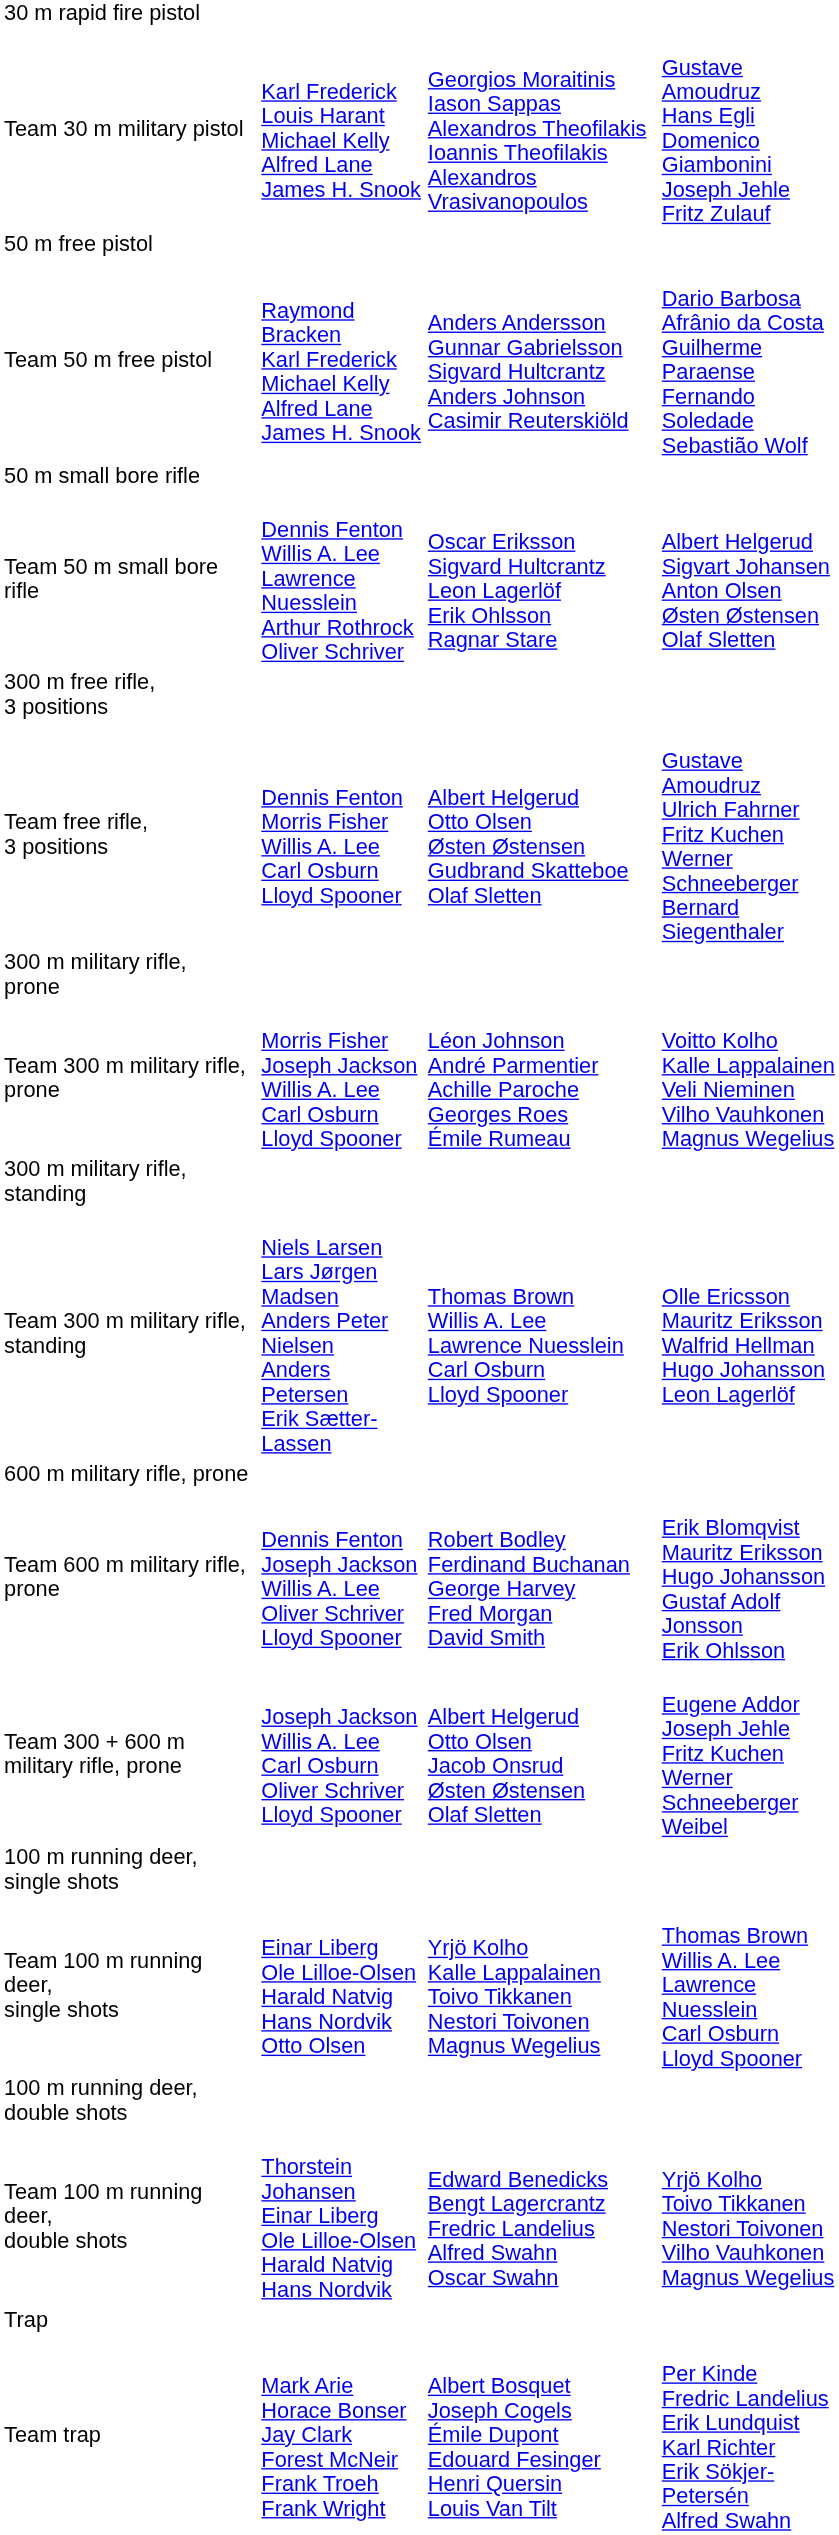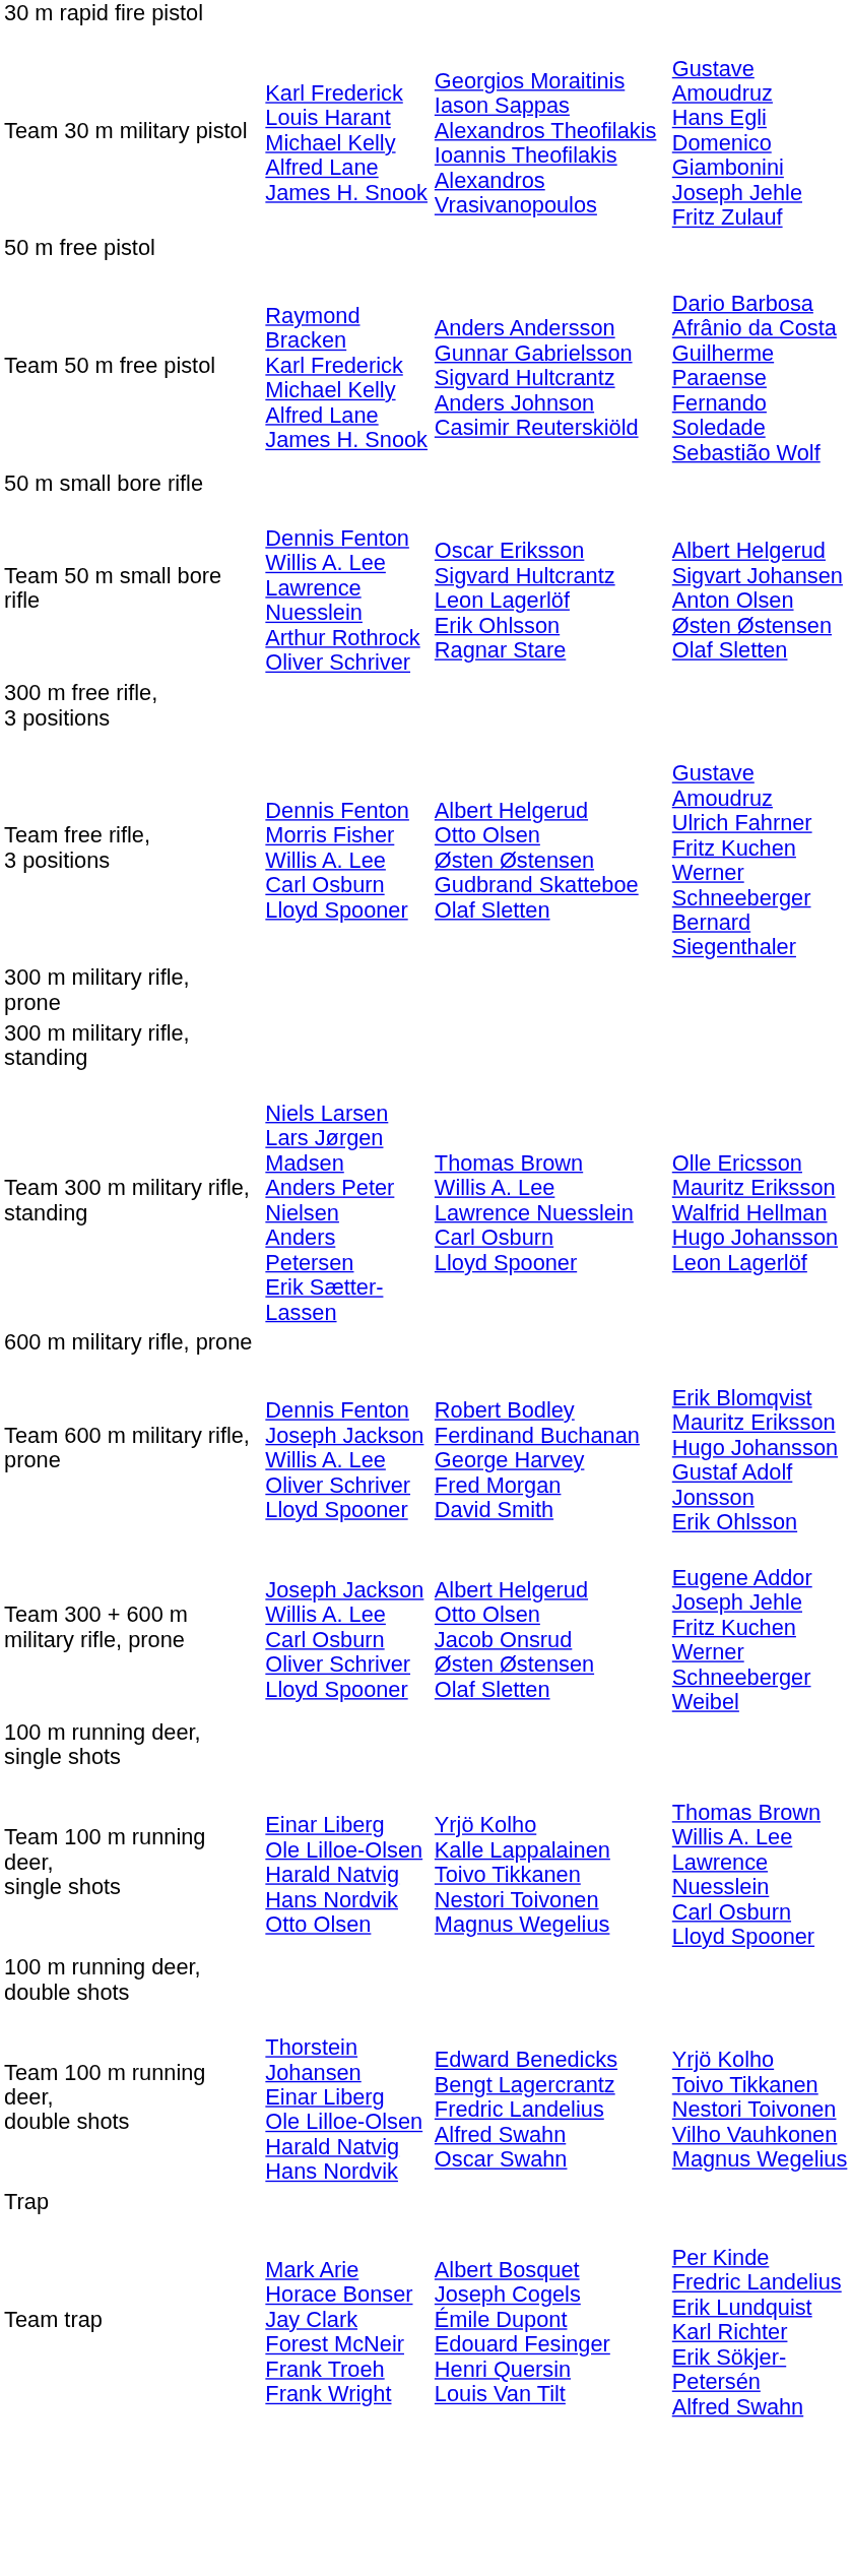 <table>
 <tr>
 <td>30 m rapid fire pistol<br></td>
 <td></td>
 <td></td>
 <td></td>
 </tr>
 <tr>
 <td>Team 30 m military pistol<br></td>
 <td><br><a href='#'>Karl Frederick</a><br><a href='#'>Louis Harant</a><br><a href='#'>Michael Kelly</a><br><a href='#'>Alfred Lane</a><br><a href='#'>James H. Snook</a></td>
 <td><br><a href='#'>Georgios Moraitinis</a><br><a href='#'>Iason Sappas</a><br><a href='#'>Alexandros Theofilakis</a><br><a href='#'>Ioannis Theofilakis</a><br><a href='#'>Alexandros Vrasivanopoulos</a></td>
 <td><br><a href='#'>Gustave Amoudruz</a><br><a href='#'>Hans Egli</a><br><a href='#'>Domenico Giambonini</a><br><a href='#'>Joseph Jehle</a><br><a href='#'>Fritz Zulauf</a></td>
 </tr>
 <tr>
 <td>50 m free pistol<br></td>
 <td></td>
 <td></td>
 <td></td>
 </tr>
 <tr>
 <td>Team 50 m free pistol<br></td>
 <td><br><a href='#'>Raymond Bracken</a><br><a href='#'>Karl Frederick</a><br><a href='#'>Michael Kelly</a><br><a href='#'>Alfred Lane</a><br><a href='#'>James H. Snook</a></td>
 <td><br><a href='#'>Anders Andersson</a><br><a href='#'>Gunnar Gabrielsson</a><br><a href='#'>Sigvard Hultcrantz</a><br><a href='#'>Anders Johnson</a><br><a href='#'>Casimir Reuterskiöld</a></td>
 <td><br><a href='#'>Dario Barbosa</a><br><a href='#'>Afrânio da Costa</a><br><a href='#'>Guilherme Paraense</a><br><a href='#'>Fernando Soledade</a><br><a href='#'>Sebastião Wolf</a></td>
 </tr>
 <tr>
 <td>50 m small bore rifle<br></td>
 <td></td>
 <td></td>
 <td></td>
 </tr>
 <tr>
 <td>Team 50 m small bore rifle<br></td>
 <td><br><a href='#'>Dennis Fenton</a><br><a href='#'>Willis A. Lee</a><br><a href='#'>Lawrence Nuesslein</a><br><a href='#'>Arthur Rothrock</a><br><a href='#'>Oliver Schriver</a></td>
 <td><br><a href='#'>Oscar Eriksson</a><br><a href='#'>Sigvard Hultcrantz</a><br><a href='#'>Leon Lagerlöf</a><br><a href='#'>Erik Ohlsson</a><br><a href='#'>Ragnar Stare</a></td>
 <td><br><a href='#'>Albert Helgerud</a><br><a href='#'>Sigvart Johansen</a><br><a href='#'>Anton Olsen</a><br><a href='#'>Østen Østensen</a><br><a href='#'>Olaf Sletten</a></td>
 </tr>
 <tr>
 <td>300 m free rifle,<br>3 positions<br></td>
 <td></td>
 <td></td>
 <td></td>
 </tr>
 <tr>
 <td>Team free rifle,<br>3 positions<br></td>
 <td><br><a href='#'>Dennis Fenton</a><br><a href='#'>Morris Fisher</a><br><a href='#'>Willis A. Lee</a><br><a href='#'>Carl Osburn</a><br><a href='#'>Lloyd Spooner</a></td>
 <td><br><a href='#'>Albert Helgerud</a><br><a href='#'>Otto Olsen</a><br><a href='#'>Østen Østensen</a><br><a href='#'>Gudbrand Skatteboe</a><br><a href='#'>Olaf Sletten</a></td>
 <td><br><a href='#'>Gustave Amoudruz</a><br><a href='#'>Ulrich Fahrner</a><br><a href='#'>Fritz Kuchen</a><br><a href='#'>Werner Schneeberger</a><br><a href='#'>Bernard Siegenthaler</a></td>
 </tr>
 <tr>
 <td>300 m military rifle,<br>prone<br></td>
 <td></td>
 <td></td>
 <td></td>
-</tr>
-<tr>
-<td>Team 300 m military rifle,<br>prone<br></td>
-<td><br><a href='#'>Morris Fisher</a><br><a href='#'>Joseph Jackson</a><br><a href='#'>Willis A. Lee</a><br><a href='#'>Carl Osburn</a><br><a href='#'>Lloyd Spooner</a></td>
-<td><br><a href='#'>Léon Johnson</a><br><a href='#'>André Parmentier</a><br><a href='#'>Achille Paroche</a><br><a href='#'>Georges Roes</a><br><a href='#'>Émile Rumeau</a></td>
-<td><br><a href='#'>Voitto Kolho</a><br><a href='#'>Kalle Lappalainen</a><br><a href='#'>Veli Nieminen</a><br><a href='#'>Vilho Vauhkonen</a><br><a href='#'>Magnus Wegelius</a></td>
 </tr>
 <tr>
 <td>300 m military rifle,<br>standing<br></td>
 <td></td>
 <td></td>
 <td></td>
 </tr>
 <tr>
 <td>Team 300 m military rifle,<br>standing<br></td>
 <td><br><a href='#'>Niels Larsen</a><br><a href='#'>Lars Jørgen Madsen</a><br><a href='#'>Anders Peter Nielsen</a><br><a href='#'>Anders Petersen</a><br><a href='#'>Erik Sætter-Lassen</a></td>
 <td><br><a href='#'>Thomas Brown</a><br><a href='#'>Willis A. Lee</a><br><a href='#'>Lawrence Nuesslein</a><br><a href='#'>Carl Osburn</a><br><a href='#'>Lloyd Spooner</a></td>
 <td><br><a href='#'>Olle Ericsson</a><br><a href='#'>Mauritz Eriksson</a><br><a href='#'>Walfrid Hellman</a><br><a href='#'>Hugo Johansson</a><br><a href='#'>Leon Lagerlöf</a></td>
 </tr>
 <tr>
 <td>600 m military rifle, prone<br></td>
 <td></td>
 <td></td>
 <td></td>
 </tr>
 <tr>
 <td>Team 600 m military rifle, prone<br></td>
 <td><br><a href='#'>Dennis Fenton</a><br><a href='#'>Joseph Jackson</a><br><a href='#'>Willis A. Lee</a><br><a href='#'>Oliver Schriver</a><br><a href='#'>Lloyd Spooner</a></td>
 <td><br><a href='#'>Robert Bodley</a><br><a href='#'>Ferdinand Buchanan</a><br><a href='#'>George Harvey</a><br><a href='#'>Fred Morgan</a><br><a href='#'>David Smith</a></td>
 <td><br><a href='#'>Erik Blomqvist</a><br><a href='#'>Mauritz Eriksson</a><br><a href='#'>Hugo Johansson</a><br><a href='#'>Gustaf Adolf Jonsson</a><br><a href='#'>Erik Ohlsson</a></td>
 </tr>
 <tr>
 <td>Team 300 + 600 m military rifle, prone<br></td>
 <td><br><a href='#'>Joseph Jackson</a><br><a href='#'>Willis A. Lee</a><br><a href='#'>Carl Osburn</a><br><a href='#'>Oliver Schriver</a><br><a href='#'>Lloyd Spooner</a></td>
 <td><br><a href='#'>Albert Helgerud</a><br><a href='#'>Otto Olsen</a><br><a href='#'>Jacob Onsrud</a><br><a href='#'>Østen Østensen</a><br><a href='#'>Olaf Sletten</a></td>
 <td><br><a href='#'>Eugene Addor</a><br><a href='#'>Joseph Jehle</a><br><a href='#'>Fritz Kuchen</a><br><a href='#'>Werner Schneeberger</a><br><a href='#'>Weibel</a></td>
 </tr>
 <tr>
 <td>100 m running deer,<br>single shots<br></td>
 <td></td>
 <td></td>
 <td></td>
 </tr>
 <tr>
 <td>Team 100 m running deer,<br>single shots<br></td>
 <td><br><a href='#'>Einar Liberg</a><br><a href='#'>Ole Lilloe-Olsen</a><br><a href='#'>Harald Natvig</a><br><a href='#'>Hans Nordvik</a><br><a href='#'>Otto Olsen</a></td>
 <td><br><a href='#'>Yrjö Kolho</a><br><a href='#'>Kalle Lappalainen</a><br><a href='#'>Toivo Tikkanen</a><br><a href='#'>Nestori Toivonen</a><br><a href='#'>Magnus Wegelius</a></td>
 <td><br><a href='#'>Thomas Brown</a><br><a href='#'>Willis A. Lee</a><br><a href='#'>Lawrence Nuesslein</a><br><a href='#'>Carl Osburn</a><br><a href='#'>Lloyd Spooner</a></td>
 </tr>
 <tr>
 <td>100 m running deer,<br>double shots<br></td>
 <td></td>
 <td></td>
 <td></td>
 </tr>
 <tr>
 <td>Team 100 m running deer,<br>double shots<br></td>
 <td><br><a href='#'>Thorstein Johansen</a><br><a href='#'>Einar Liberg</a><br><a href='#'>Ole Lilloe-Olsen</a><br><a href='#'>Harald Natvig</a><br><a href='#'>Hans Nordvik</a></td>
 <td><br><a href='#'>Edward Benedicks</a><br><a href='#'>Bengt Lagercrantz</a><br><a href='#'>Fredric Landelius</a><br><a href='#'>Alfred Swahn</a><br><a href='#'>Oscar Swahn</a></td>
 <td><br><a href='#'>Yrjö Kolho</a><br><a href='#'>Toivo Tikkanen</a><br><a href='#'>Nestori Toivonen</a><br><a href='#'>Vilho Vauhkonen</a><br><a href='#'>Magnus Wegelius</a></td>
 </tr>
 <tr>
 <td>Trap<br></td>
 <td></td>
 <td></td>
 <td></td>
 </tr>
 <tr>
 <td>Team trap <br></td>
 <td><br><a href='#'>Mark Arie</a><br><a href='#'>Horace Bonser</a><br><a href='#'>Jay Clark</a><br><a href='#'>Forest McNeir</a><br><a href='#'>Frank Troeh</a><br><a href='#'>Frank Wright</a></td>
 <td><br><a href='#'>Albert Bosquet</a><br><a href='#'>Joseph Cogels</a><br><a href='#'>Émile Dupont</a><br><a href='#'>Edouard Fesinger</a><br><a href='#'>Henri Quersin</a><br><a href='#'>Louis Van Tilt</a></td>
 <td><br><a href='#'>Per Kinde</a><br><a href='#'>Fredric Landelius</a><br><a href='#'>Erik Lundquist</a><br><a href='#'>Karl Richter</a><br><a href='#'>Erik Sökjer-Petersén</a><br><a href='#'>Alfred Swahn</a></td>
 </tr>
 </table>
